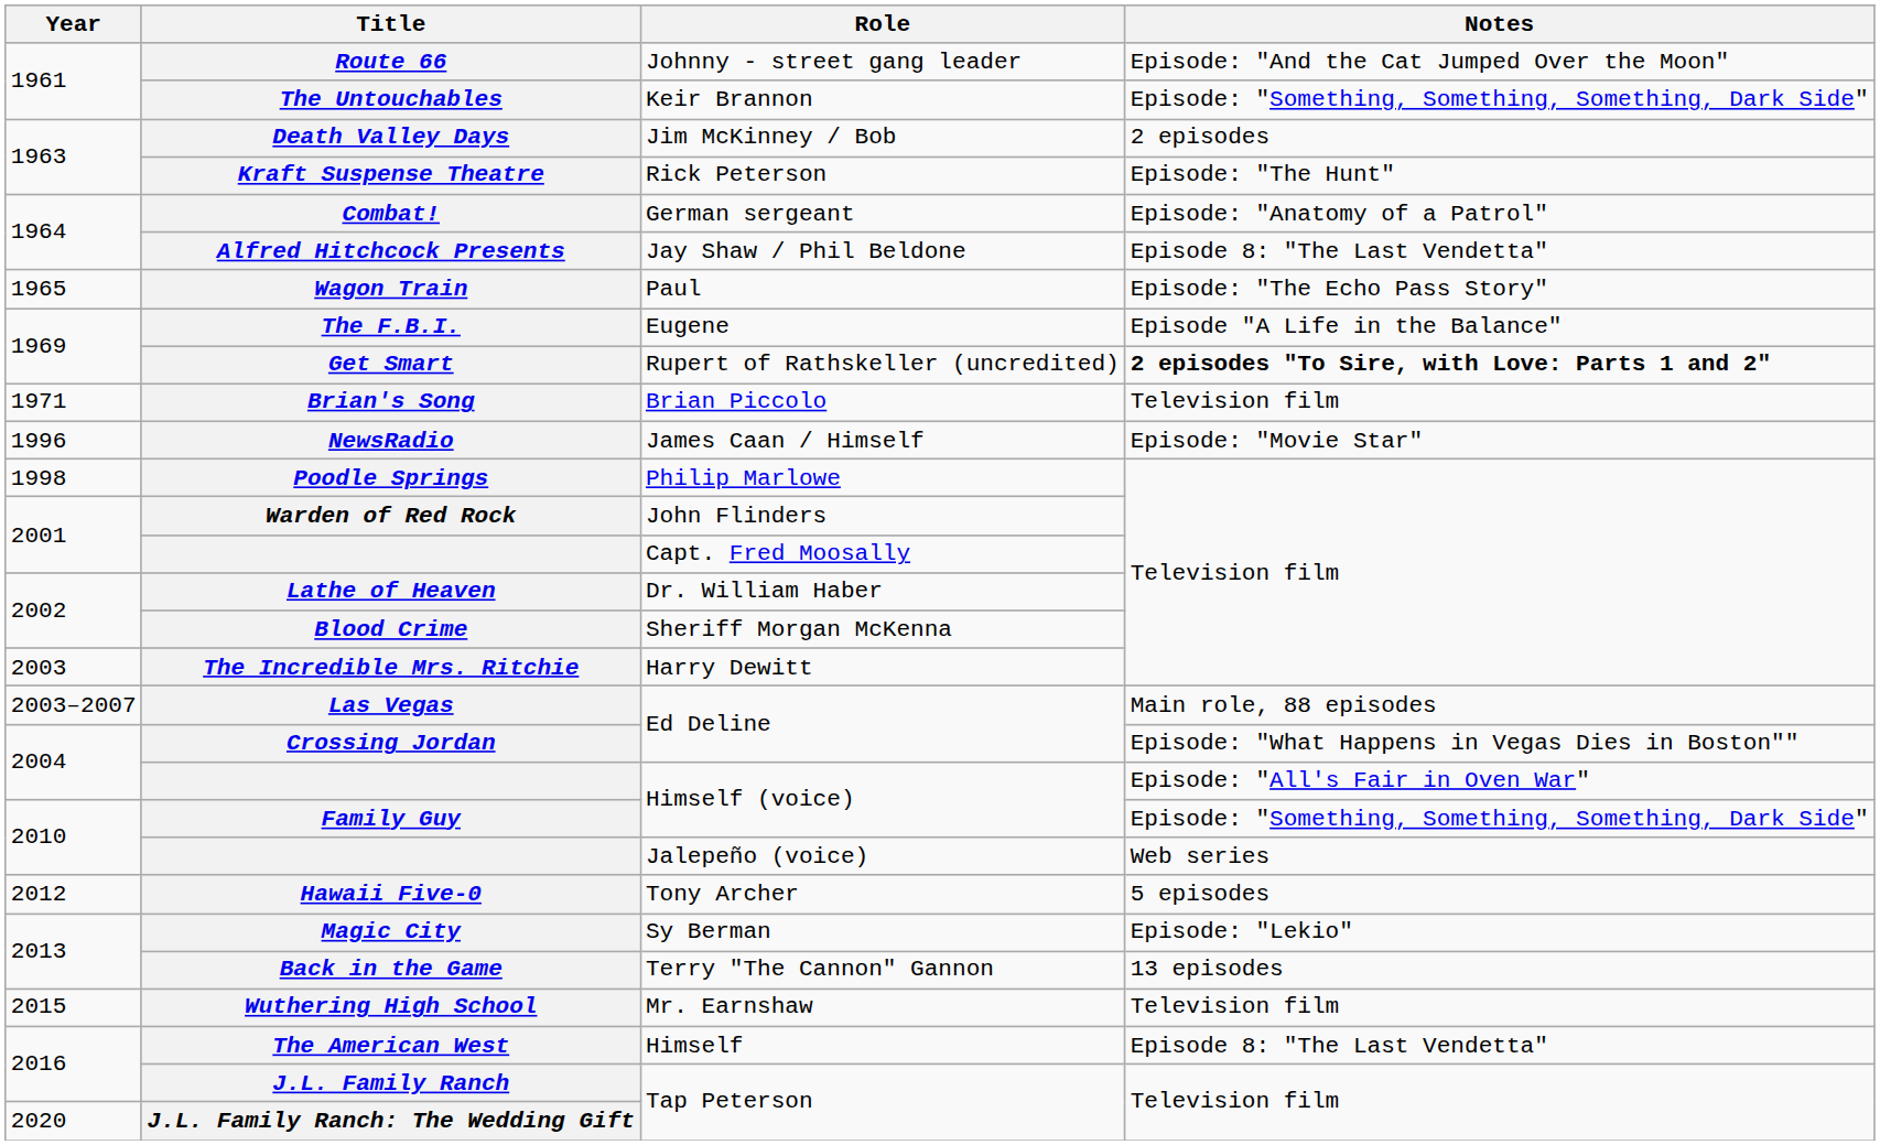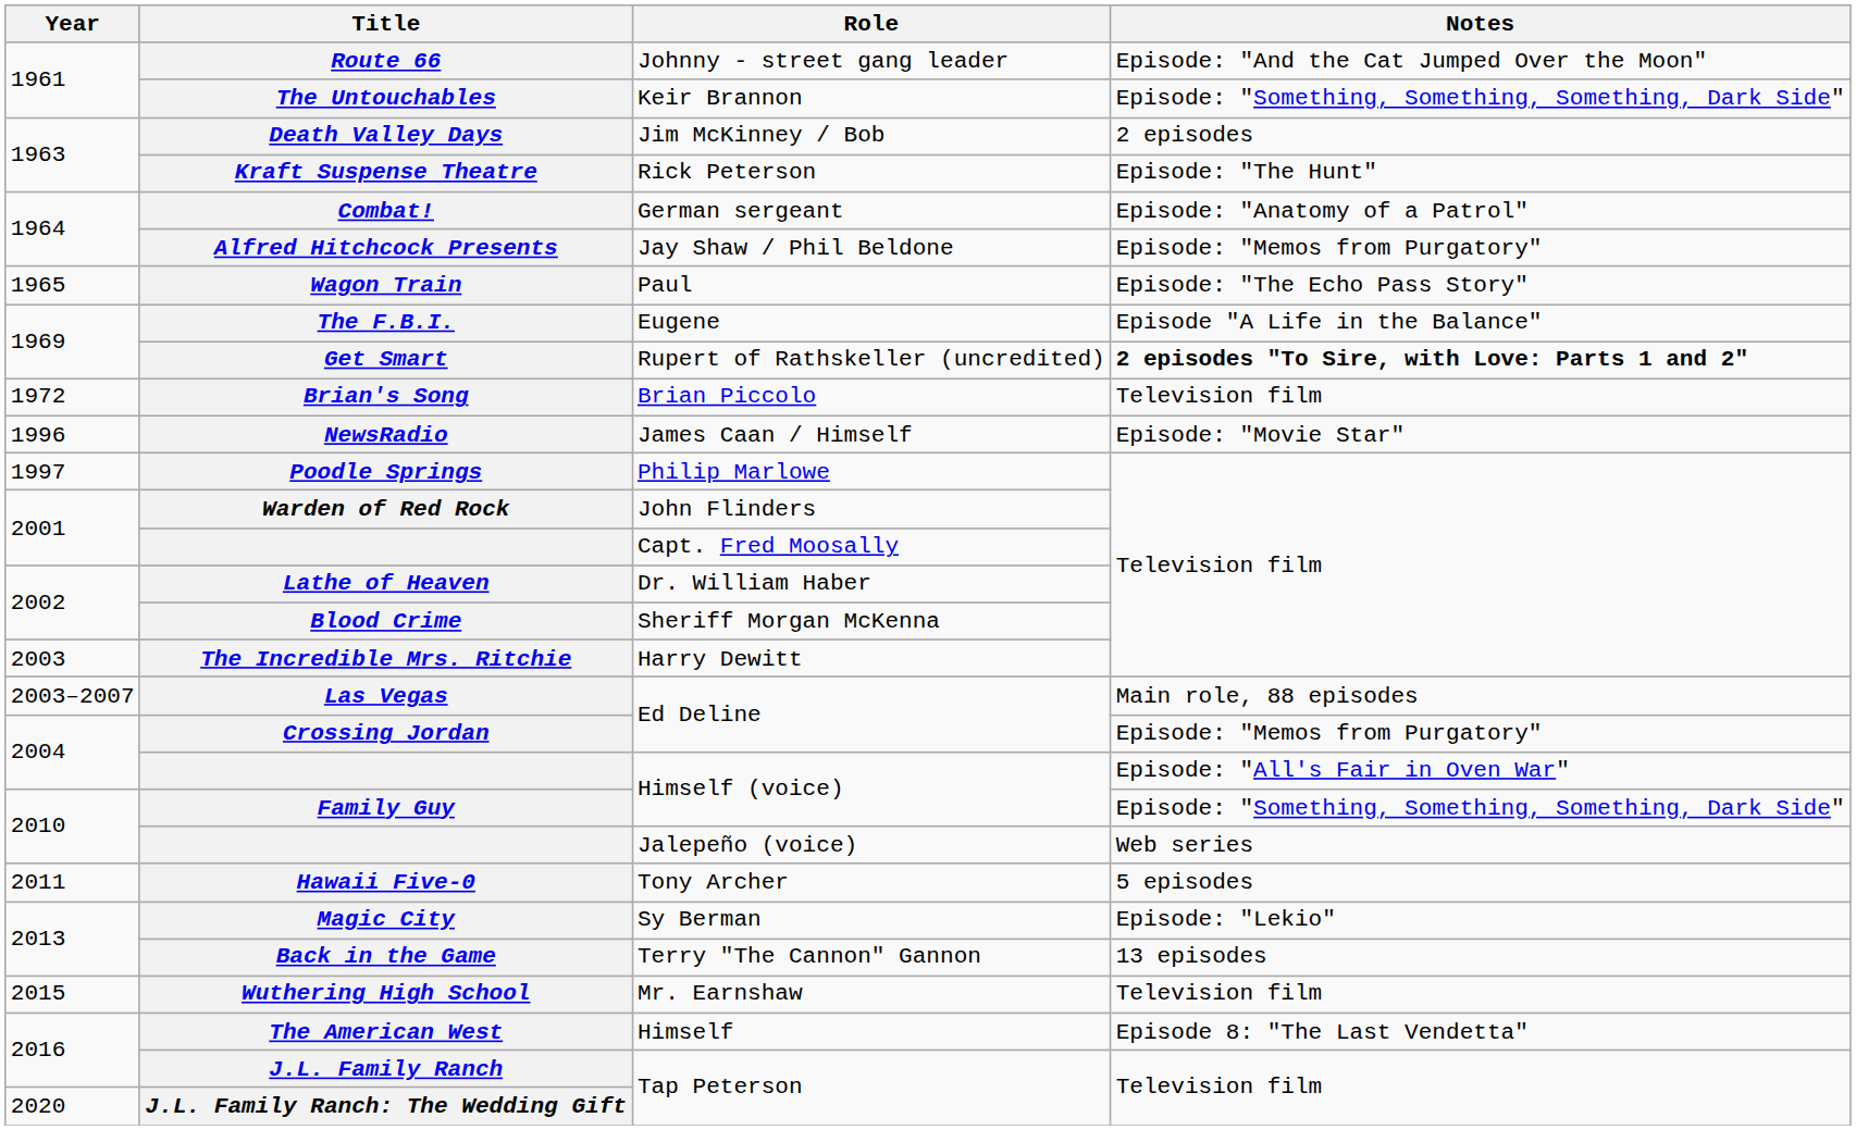 <table class="wikitable plainrowheaders sortable">
 <tr>
 <th scope="col">Year</th>
 <th scope="col">Title</th>
 <th scope="col">Role</th>
 <th scope="col">Notes</th>
 </tr>
 <tr>
 <td rowspan="2">1961</td>
 <th scope="row"><em><a href='#'>Route 66</a></em></th>
 <td>Johnny - street gang leader</td>
 <td>Episode: "And the Cat Jumped Over the Moon"</td>
 </tr>
 <tr>
 <th scope="row"><em><a href='#'>The Untouchables</a></em></th>
 <td>Keir Brannon</td>
 <td>Episode: "<a href='#'>Something, Something, Something, Dark Side</a>"</td>
 </tr>
 <tr>
 <td rowspan="2">1963</td>
 <th scope="row"><em><a href='#'>Death Valley Days</a></em></th>
 <td>Jim McKinney / Bob</td>
 <td>2 episodes</td>
 </tr>
 <tr>
 <th scope="row"><em><a href='#'>Kraft Suspense Theatre</a></em></th>
 <td>Rick Peterson</td>
 <td>Episode: "The Hunt"</td>
 </tr>
 <tr>
 <td rowspan="2">1964</td>
 <th scope="row"><em><a href='#'>Combat!</a></em></th>
 <td>German sergeant</td>
 <td>Episode: "Anatomy of a Patrol"</td>
 </tr>
 <tr>
 <th scope="row"><em><a href='#'>Alfred Hitchcock Presents</a></em></th>
 <td>Jay Shaw / Phil Beldone</td>
-<td>Episode 8: "The Last Vendetta"</td>
+<td>Episode: "Memos from Purgatory"</td>
 </tr>
 <tr>
 <td>1965</td>
 <th scope="row"><em><a href='#'>Wagon Train</a></em></th>
 <td>Paul</td>
 <td>Episode: "The Echo Pass Story"</td>
 </tr>
 <tr>
 <td rowspan="2">1969</td>
 <th scope="row"><em><a href='#'>The F.B.I.</a></em></th>
 <td>Eugene</td>
 <td>Episode "A Life in the Balance"</td>
 </tr>
 <tr>
 <th scope="row"><em><a href='#'>Get Smart</a></em></th>
 <td>Rupert of Rathskeller (uncredited)</td>
 <td><strong>2 episodes "To Sire, with Love: Parts 1 and 2"</strong></td>
 </tr>
 <tr>
-<td>1971</td>
+<td>1972</td>
 <th scope="row"><em><a href='#'>Brian's Song</a></em></th>
 <td><a href='#'>Brian Piccolo</a></td>
 <td>Television film</td>
 </tr>
 <tr>
 <td>1996</td>
 <th scope="row"><em><a href='#'>NewsRadio</a></em></th>
 <td>James Caan / Himself</td>
 <td>Episode: "Movie Star"</td>
 </tr>
 <tr>
-<td>1998</td>
+<td>1997</td>
 <th scope="row"><em><a href='#'>Poodle Springs</a></em></th>
 <td><a href='#'>Philip Marlowe</a></td>
 <td rowspan="6">Television film</td>
 </tr>
 <tr>
 <td rowspan="2">2001</td>
 <th scope="row"><em>Warden of Red Rock</em></th>
 <td>John Flinders</td>
 </tr>
 <tr>
 <th scope="row"></th>
 <td>Capt. <a href='#'>Fred Moosally</a></td>
 </tr>
 <tr>
 <td rowspan="2">2002</td>
 <th scope="row"><em><a href='#'>Lathe of Heaven</a></em></th>
 <td>Dr. William Haber</td>
 </tr>
 <tr>
 <th scope="row"><em><a href='#'>Blood Crime</a></em></th>
 <td>Sheriff Morgan McKenna</td>
 </tr>
 <tr>
 <td>2003</td>
 <th scope="row"><em><a href='#'>The Incredible Mrs. Ritchie</a></em></th>
 <td>Harry Dewitt</td>
 </tr>
 <tr>
 <td>2003–2007</td>
 <th scope="row"><em><a href='#'>Las Vegas</a></em></th>
 <td rowspan="2">Ed Deline</td>
 <td>Main role, 88 episodes</td>
 </tr>
 <tr>
 <td rowspan="2">2004</td>
 <th scope="row"><em><a href='#'>Crossing Jordan</a></em></th>
-<td>Episode: "What Happens in Vegas Dies in Boston""</td>
+<td>Episode: "Memos from Purgatory"</td>
 </tr>
 <tr>
 <th scope="row"><em></em></th>
 <td rowspan="2">Himself (voice)</td>
 <td>Episode: "<a href='#'>All's Fair in Oven War</a>"</td>
 </tr>
 <tr>
 <td rowspan="2">2010</td>
 <th scope="row"><em><a href='#'>Family Guy</a></em></th>
 <td>Episode: "<a href='#'>Something, Something, Something, Dark Side</a>"</td>
 </tr>
 <tr>
 <th scope="row"></th>
 <td>Jalepeño (voice)</td>
 <td>Web series</td>
 </tr>
 <tr>
-<td>2012</td>
+<td>2011</td>
 <th scope="row"><em><a href='#'>Hawaii Five-0</a></em></th>
 <td>Tony Archer</td>
 <td>5 episodes</td>
 </tr>
 <tr>
 <td rowspan="2">2013</td>
 <th scope="row"><em><a href='#'>Magic City</a></em></th>
 <td>Sy Berman</td>
 <td>Episode: "Lekio"</td>
 </tr>
 <tr>
 <th scope="row"><em><a href='#'>Back in the Game</a></em></th>
 <td>Terry "The Cannon" Gannon</td>
 <td>13 episodes</td>
 </tr>
 <tr>
 <td>2015</td>
 <th scope="row"><em><a href='#'>Wuthering High School</a></em></th>
 <td>Mr. Earnshaw</td>
 <td>Television film</td>
 </tr>
 <tr>
 <td rowspan="2">2016</td>
 <th scope="row"><em><a href='#'>The American West</a></em></th>
 <td>Himself</td>
 <td>Episode 8: "The Last Vendetta"</td>
 </tr>
 <tr>
 <th scope="row"><em><a href='#'>J.L. Family Ranch</a></em></th>
 <td rowspan="2">Tap Peterson</td>
 <td rowspan="2">Television film</td>
 </tr>
 <tr>
 <td>2020</td>
 <th scope="row"><em>J.L. Family Ranch: The Wedding Gift</em></th>
 </tr>
 </table>
